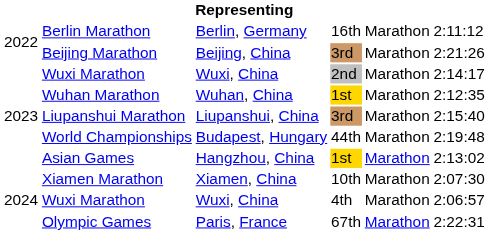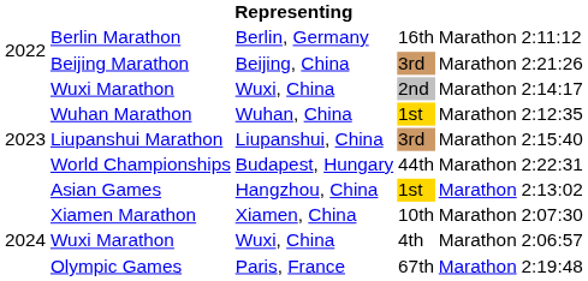 <table>
 <tr>
 <th colspan="6">Representing </th>
 </tr>
 <tr>
 <td rowspan=2>2022</td>
 <td><a href='#'>Berlin Marathon</a></td>
 <td><a href='#'>Berlin</a>, <a href='#'>Germany</a></td>
 <td>16th</td>
 <td>Marathon</td>
 <td>2:11:12</td>
 </tr>
 <tr>
 <td><a href='#'>Beijing Marathon</a></td>
 <td><a href='#'>Beijing</a>, <a href='#'>China</a></td>
 <td bgcolor="cc9966">3rd</td>
 <td>Marathon</td>
 <td>2:21:26</td>
 </tr>
 <tr>
 <td rowspan=5>2023</td>
 <td><a href='#'>Wuxi Marathon</a></td>
 <td><a href='#'>Wuxi</a>, <a href='#'>China</a></td>
 <td bgcolor=silver>2nd</td>
 <td>Marathon</td>
 <td>2:14:17</td>
 </tr>
 <tr>
 <td><a href='#'>Wuhan Marathon</a></td>
 <td><a href='#'>Wuhan</a>, <a href='#'>China</a></td>
 <td bgcolor=gold>1st</td>
 <td>Marathon</td>
 <td>2:12:35</td>
 </tr>
 <tr>
 <td><a href='#'>Liupanshui Marathon</a></td>
 <td><a href='#'>Liupanshui</a>, <a href='#'>China</a></td>
 <td bgcolor="cc9966">3rd</td>
 <td>Marathon</td>
 <td>2:15:40</td>
 </tr>
 <tr>
 <td><a href='#'>World Championships</a></td>
 <td><a href='#'>Budapest</a>, <a href='#'>Hungary</a></td>
 <td>44th</td>
 <td>Marathon</td>
-<td>2:19:48</td>
+<td>2:22:31</td>
 </tr>
 <tr>
 <td><a href='#'>Asian Games</a></td>
 <td><a href='#'>Hangzhou</a>, <a href='#'>China</a></td>
 <td bgcolor=gold>1st</td>
 <td><a href='#'>Marathon</a></td>
 <td>2:13:02</td>
 </tr>
 <tr>
 <td rowspan=3>2024</td>
 <td><a href='#'>Xiamen Marathon</a></td>
 <td><a href='#'>Xiamen</a>, <a href='#'>China</a></td>
 <td>10th</td>
 <td>Marathon</td>
 <td>2:07:30</td>
 </tr>
 <tr>
 <td><a href='#'>Wuxi Marathon</a></td>
 <td><a href='#'>Wuxi</a>, <a href='#'>China</a></td>
 <td>4th</td>
 <td>Marathon</td>
 <td>2:06:57</td>
 </tr>
 <tr>
 <td><a href='#'>Olympic Games</a></td>
 <td><a href='#'>Paris</a>, <a href='#'>France</a></td>
 <td>67th</td>
 <td><a href='#'>Marathon</a></td>
-<td>2:22:31</td>
+<td>2:19:48</td>
 </tr>
 </table>
